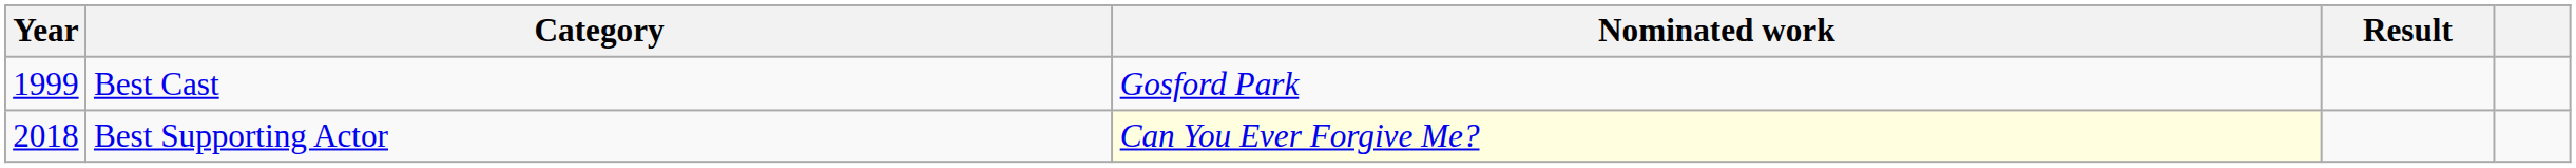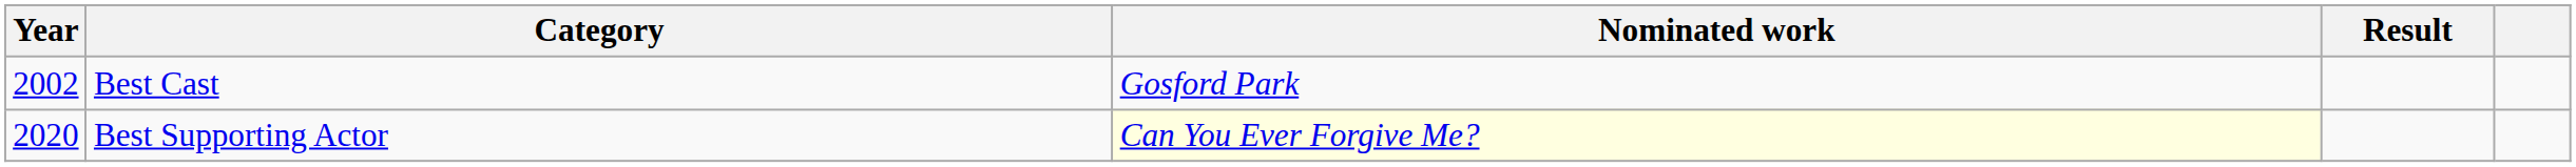 <table class=wikitable>
 <tr>
 <th scope="col" style="width:1em;">Year</th>
 <th scope="col" style="width:33em;">Category</th>
 <th scope="col" style="width:39em;">Nominated work</th>
 <th scope="col" style="width:5em;">Result</th>
 <th scope="col" style="width:2em;"></th>
 </tr>
 <tr>
-<td><a href='#'>1999</a></td>
+<td><a href='#'>2002</a></td>
 <td><a href='#'>Best Cast</a></td>
 <td><em><a href='#'>Gosford Park</a></em></td>
 <td></td>
 <td style="text-align:center;"></td>
 </tr>
 <tr>
-<td><a href='#'>2018</a></td>
+<td><a href='#'>2020</a></td>
 <td><a href='#'>Best Supporting Actor</a></td>
 <td style="background: lightyellow;"><em><a href='#'>Can You Ever Forgive Me?</a></em></td>
 <td></td>
 <td style="text-align:center;"></td>
 </tr>
 </table>
